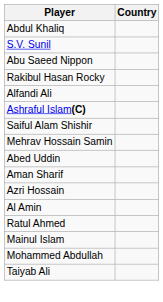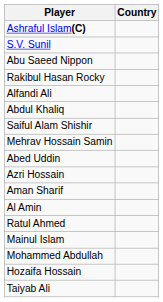 <table class="wikitable">
 <tr>
 <th>Player</th>
 <th>Country</th>
 </tr>
 <tr>
-<td>Abdul Khaliq</td>
+<td><a href='#'>Ashraful Islam</a><strong>(C)</strong></td>
 <td></td>
 </tr>
 <tr>
 <td><a href='#'>S.V. Sunil</a></td>
 <td></td>
 </tr>
 <tr>
 <td>Abu Saeed Nippon</td>
 <td></td>
 </tr>
 <tr>
 <td>Rakibul Hasan Rocky</td>
 <td></td>
 </tr>
 <tr>
 <td>Alfandi Ali</td>
 <td></td>
 </tr>
 <tr>
-<td><a href='#'>Ashraful Islam</a><strong>(C)</strong></td>
+<td>Abdul Khaliq</td>
 <td></td>
 </tr>
 <tr>
 <td>Saiful Alam Shishir</td>
 <td></td>
 </tr>
 <tr>
 <td>Mehrav Hossain Samin</td>
 <td></td>
 </tr>
 <tr>
 <td>Abed Uddin</td>
 <td></td>
 </tr>
 <tr>
-<td>Aman Sharif</td>
+<td>Azri Hossain</td>
 <td></td>
 </tr>
 <tr>
-<td>Azri Hossain</td>
+<td>Aman Sharif</td>
 <td></td>
 </tr>
 <tr>
 <td>Al Amin</td>
 <td></td>
 </tr>
 <tr>
 <td>Ratul Ahmed</td>
 <td></td>
 </tr>
 <tr>
 <td>Mainul Islam</td>
 <td></td>
 </tr>
 <tr>
 <td>Mohammed Abdullah</td>
 <td></td>
 </tr>
 <tr>
+<td>Hozaifa Hossain</td>
+<td></td>
+</tr>
+<tr>
 <td>Taiyab Ali</td>
 <td></td>
 </tr>
 </table>
